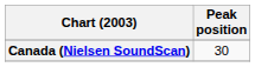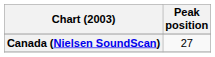 <table class="wikitable sortable plainrowheaders" style="text-align:center">
 <tr>
 <th>Chart (2003)</th>
 <th>Peak<br>position</th>
 </tr>
 <tr>
 </tr>
 <tr>
 </tr>
 <tr>
 <th scope="row">Canada (<a href='#'>Nielsen SoundScan</a>)</th>
-<td>30</td>
+<td>27</td>
 </tr>
 <tr>
 </tr>
 <tr>
 </tr>
 <tr>
 </tr>
 <tr>
 </tr>
 <tr>
 </tr>
 <tr>
 </tr>
 <tr>
 </tr>
 <tr>
 </tr>
 <tr>
 </tr>
 </table>
